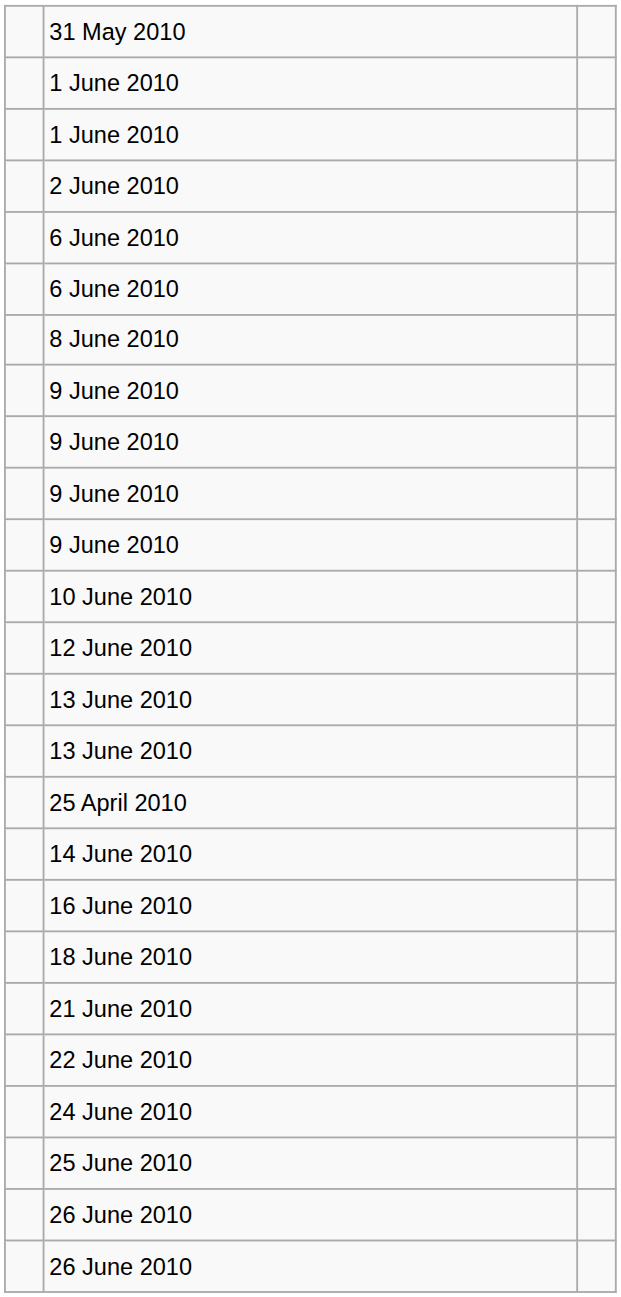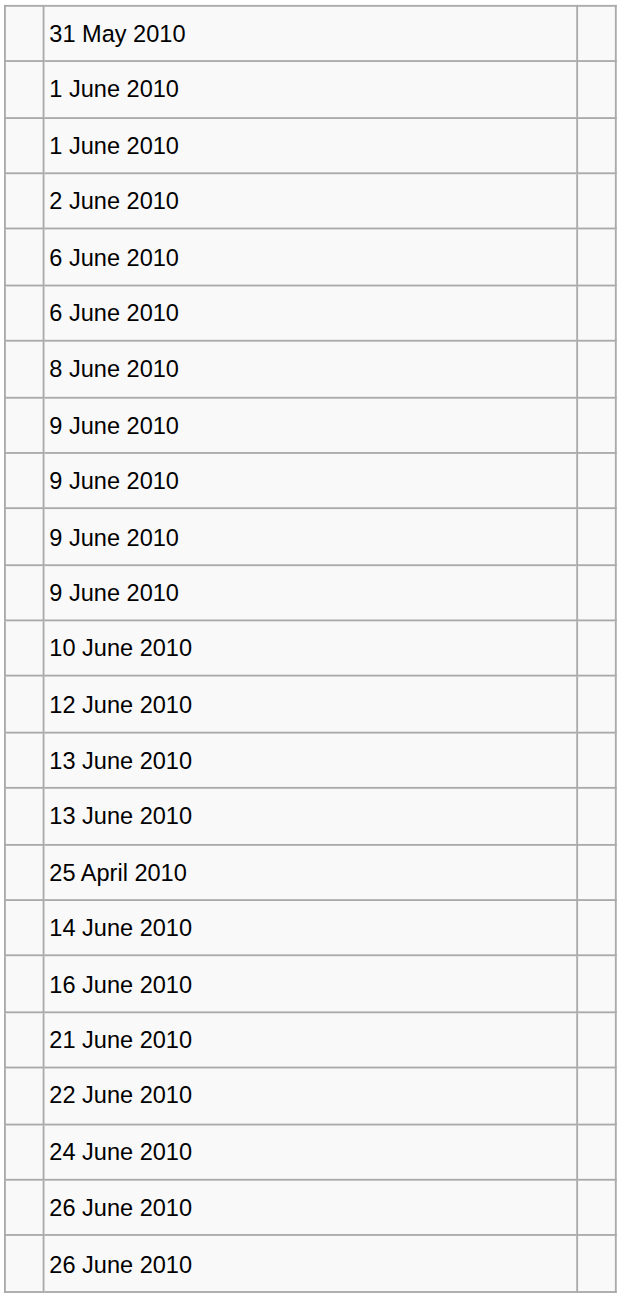 <table class="wikitable" style="font-size: 80%; float: left; width: 26em; margin-right: 1em; height: 700px">
 <tr>
 <td></td>
 <td>31 May 2010</td>
 <td></td>
 </tr>
 <tr>
 <td></td>
 <td>1 June 2010</td>
 <td></td>
 </tr>
 <tr>
 <td></td>
 <td>1 June 2010</td>
 <td></td>
 </tr>
 <tr>
 <td></td>
 <td>2 June 2010</td>
 <td></td>
 </tr>
 <tr>
 <td></td>
 <td>6 June 2010</td>
 <td></td>
 </tr>
 <tr>
 <td></td>
 <td>6 June 2010</td>
 <td></td>
 </tr>
 <tr>
 <td></td>
 <td>8 June 2010</td>
 <td></td>
 </tr>
 <tr>
 <td></td>
 <td>9 June 2010</td>
 <td></td>
 </tr>
 <tr>
 <td></td>
 <td>9 June 2010</td>
 <td></td>
 </tr>
 <tr>
 <td></td>
 <td>9 June 2010</td>
 <td></td>
 </tr>
 <tr>
 <td></td>
 <td>9 June 2010</td>
 <td></td>
 </tr>
 <tr>
 <td></td>
 <td>10 June 2010</td>
 <td></td>
 </tr>
 <tr>
 <td></td>
 <td>12 June 2010</td>
 <td></td>
 </tr>
 <tr>
 <td></td>
 <td>13 June 2010</td>
 <td></td>
 </tr>
 <tr>
 <td></td>
 <td>13 June 2010</td>
 <td></td>
 </tr>
 <tr>
 <td></td>
 <td>25 April 2010</td>
 <td></td>
 </tr>
 <tr>
 <td></td>
 <td>14 June 2010</td>
 <td></td>
 </tr>
 <tr>
 <td></td>
 <td>16 June 2010</td>
 <td></td>
 </tr>
 <tr>
 <td></td>
-<td>18 June 2010</td>
-<td></td>
-</tr>
-<tr>
-<td></td>
 <td>21 June 2010</td>
 <td></td>
 </tr>
 <tr>
 <td></td>
 <td>22 June 2010</td>
 <td></td>
 </tr>
 <tr>
 <td></td>
 <td>24 June 2010</td>
 <td></td>
 </tr>
 <tr>
 <td></td>
-<td>25 June 2010</td>
-<td></td>
-</tr>
-<tr>
-<td></td>
 <td>26 June 2010</td>
 <td></td>
 </tr>
 <tr>
 <td></td>
 <td>26 June 2010</td>
 <td></td>
 </tr>
 </table>
